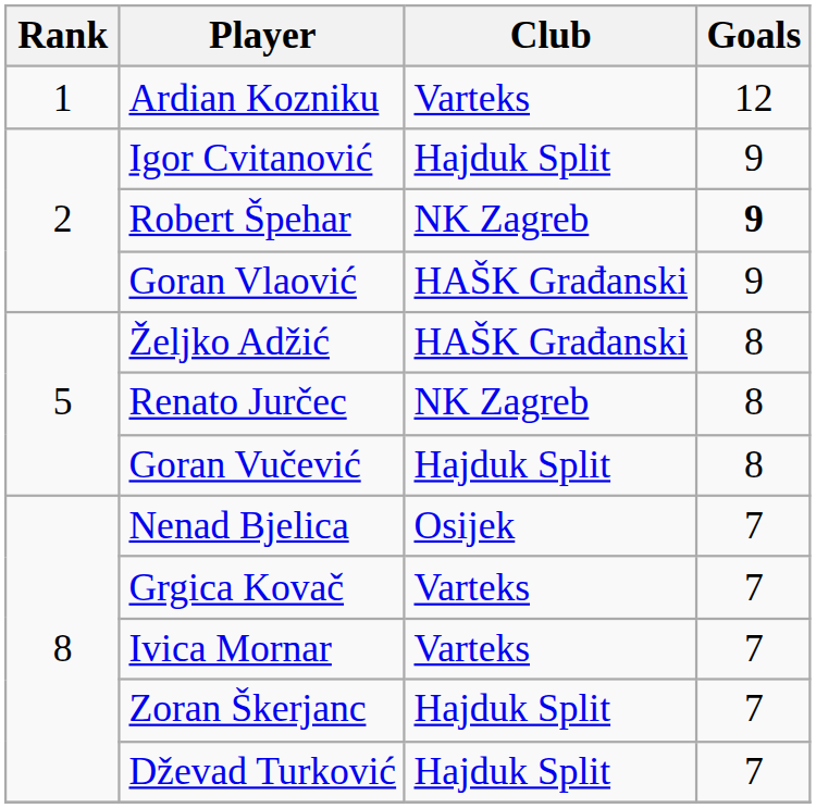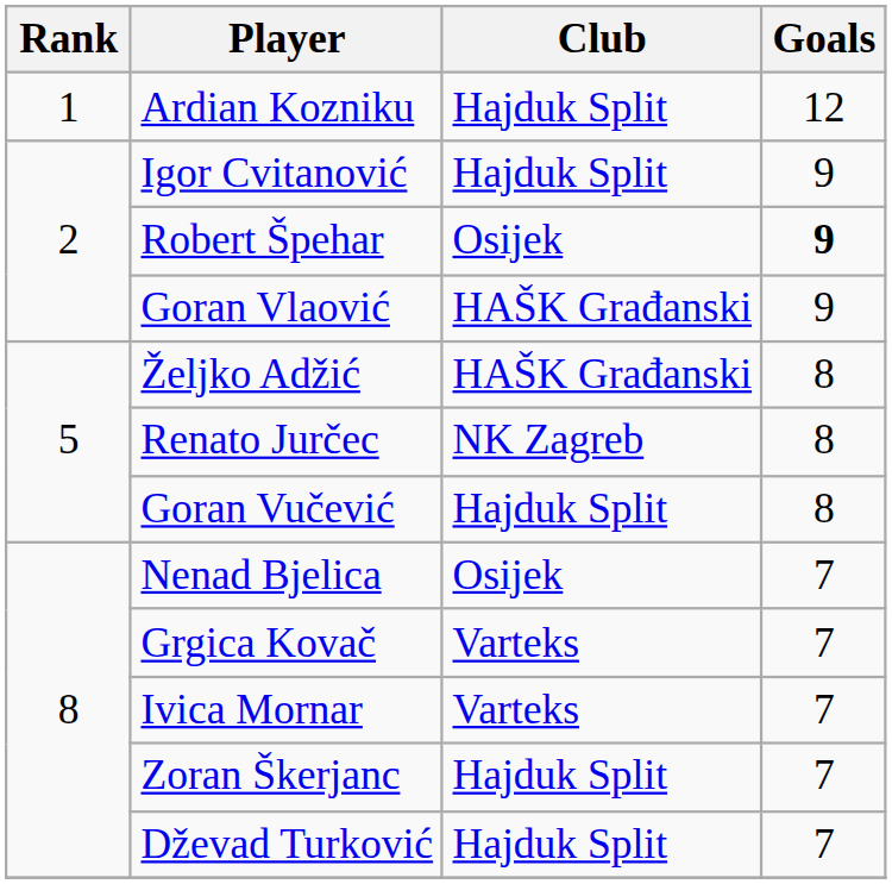 <table class="wikitable">
 <tr>
 <th width="40px">Rank</th>
 <th>Player</th>
 <th>Club</th>
 <th width="40px">Goals</th>
 </tr>
 <tr>
 <td align="center">1</td>
 <td> <a href='#'>Ardian Kozniku</a></td>
-<td><a href='#'>Varteks</a></td>
+<td><a href='#'>Hajduk Split</a></td>
 <td align="center">12</td>
 </tr>
 <tr>
 <td rowspan=3 align="center">2</td>
 <td> <a href='#'>Igor Cvitanović</a></td>
 <td><a href='#'>Hajduk Split</a></td>
 <td align="center">9</td>
 </tr>
 <tr>
 <td> <a href='#'>Robert Špehar</a></td>
-<td><a href='#'>NK Zagreb</a></td>
+<td><a href='#'>Osijek</a></td>
 <td align="center"><strong>9</strong></td>
 </tr>
 <tr>
 <td> <a href='#'>Goran Vlaović</a></td>
 <td><a href='#'>HAŠK Građanski</a></td>
 <td align="center">9</td>
 </tr>
 <tr>
 <td rowspan=3 align="center">5</td>
 <td> <a href='#'>Željko Adžić</a></td>
 <td><a href='#'>HAŠK Građanski</a></td>
 <td align="center">8</td>
 </tr>
 <tr>
 <td> <a href='#'>Renato Jurčec</a></td>
 <td><a href='#'>NK Zagreb</a></td>
 <td align="center">8</td>
 </tr>
 <tr>
 <td> <a href='#'>Goran Vučević</a></td>
 <td><a href='#'>Hajduk Split</a></td>
 <td align="center">8</td>
 </tr>
 <tr>
 <td rowspan=5 align="center">8</td>
 <td> <a href='#'>Nenad Bjelica</a></td>
 <td><a href='#'>Osijek</a></td>
 <td align="center">7</td>
 </tr>
 <tr>
 <td> <a href='#'>Grgica Kovač</a></td>
 <td><a href='#'>Varteks</a></td>
 <td align="center">7</td>
 </tr>
 <tr>
 <td> <a href='#'>Ivica Mornar</a></td>
 <td><a href='#'>Varteks</a></td>
 <td align="center">7</td>
 </tr>
 <tr>
 <td> <a href='#'>Zoran Škerjanc</a></td>
 <td><a href='#'>Hajduk Split</a></td>
 <td align="center">7</td>
 </tr>
 <tr>
 <td> <a href='#'>Dževad Turković</a></td>
 <td><a href='#'>Hajduk Split</a></td>
 <td align="center">7</td>
 </tr>
 <tr>
 </tr>
 </table>
